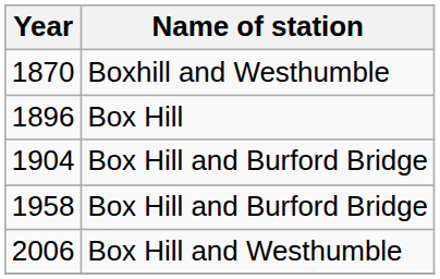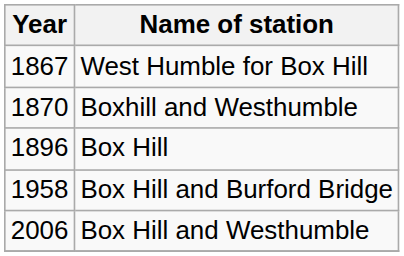 <table class="wikitable">
 <tr>
 <th>Year</th>
 <th>Name of station</th>
+</tr>
+<tr>
+<td>1867</td>
+<td>West Humble for Box Hill</td>
 </tr>
 <tr>
 <td>1870</td>
 <td>Boxhill and Westhumble</td>
 </tr>
 <tr>
 <td>1896</td>
 <td>Box Hill</td>
-</tr>
-<tr>
-<td>1904</td>
-<td>Box Hill and Burford Bridge</td>
 </tr>
 <tr>
 <td>1958</td>
 <td>Box Hill and Burford Bridge</td>
 </tr>
 <tr>
 <td>2006</td>
 <td>Box Hill and Westhumble</td>
 </tr>
 <tr>
 </tr>
 </table>
